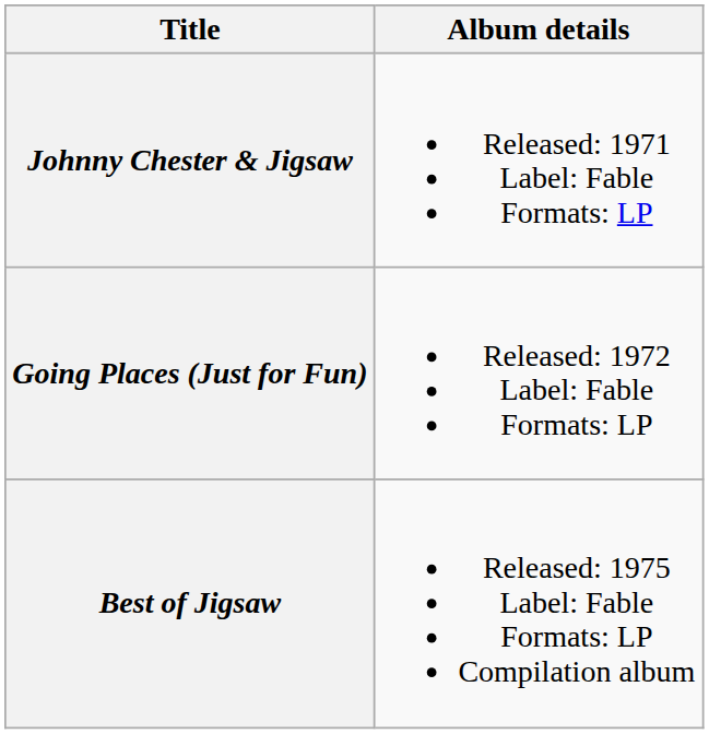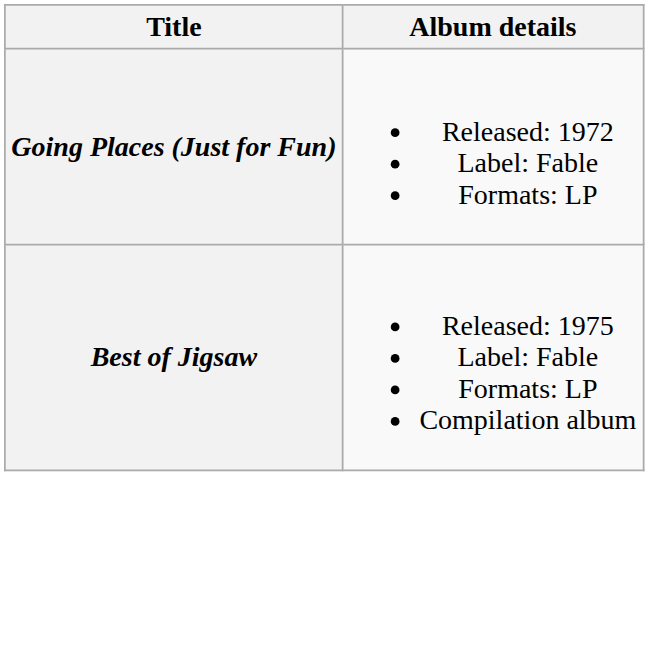 <table class="wikitable plainrowheaders" style="text-align:center;" border="1">
 <tr>
 <th>Title</th>
 <th>Album details</th>
-</tr>
-<tr>
-<th scope="row"><em>Johnny Chester & Jigsaw</em> </th>
-<td><br><ul><li>Released: 1971</li><li>Label: Fable </li><li>Formats: <a href='#'>LP</a></li></ul></td>
 </tr>
 <tr>
 <th scope="row"><em>Going Places (Just for Fun)</em> </th>
 <td><br><ul><li>Released: 1972</li><li>Label: Fable </li><li>Formats: LP</li></ul></td>
 </tr>
 <tr>
 <th scope="row"><em>Best of Jigsaw</em></th>
 <td><br><ul><li>Released: 1975</li><li>Label: Fable </li><li>Formats: LP</li><li>Compilation album</li></ul></td>
 </tr>
 </table>
